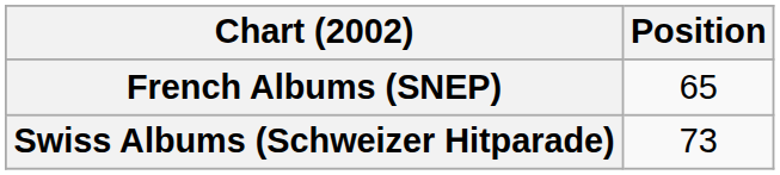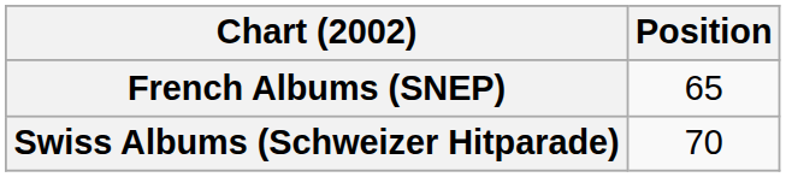 <table class="wikitable sortable plainrowheaders" style="text-align:center">
 <tr>
 <th scope="col">Chart (2002)</th>
 <th scope="col">Position</th>
 </tr>
 <tr>
 <th scope="row">French Albums (SNEP)</th>
 <td>65</td>
 </tr>
 <tr>
 <th scope="row">Swiss Albums (Schweizer Hitparade)</th>
-<td>73</td>
+<td>70</td>
 </tr>
 </table>
